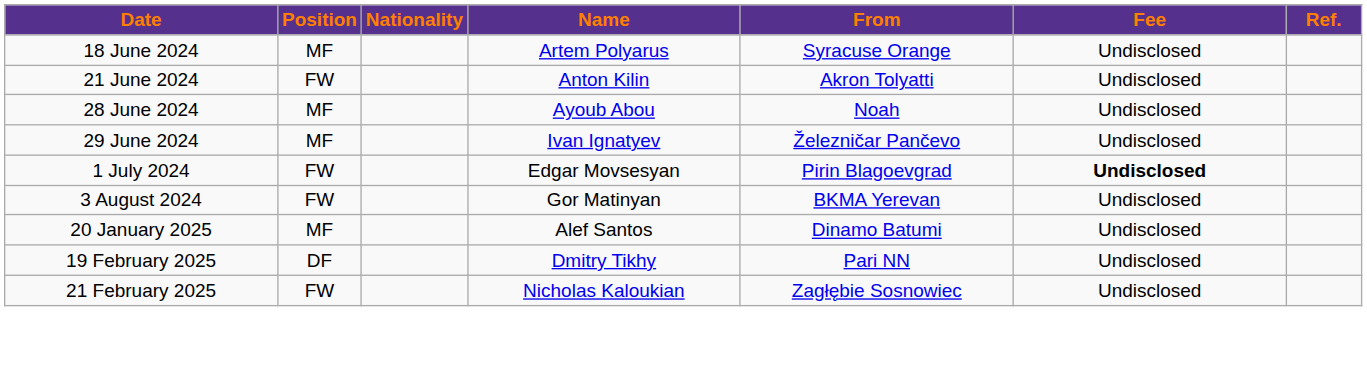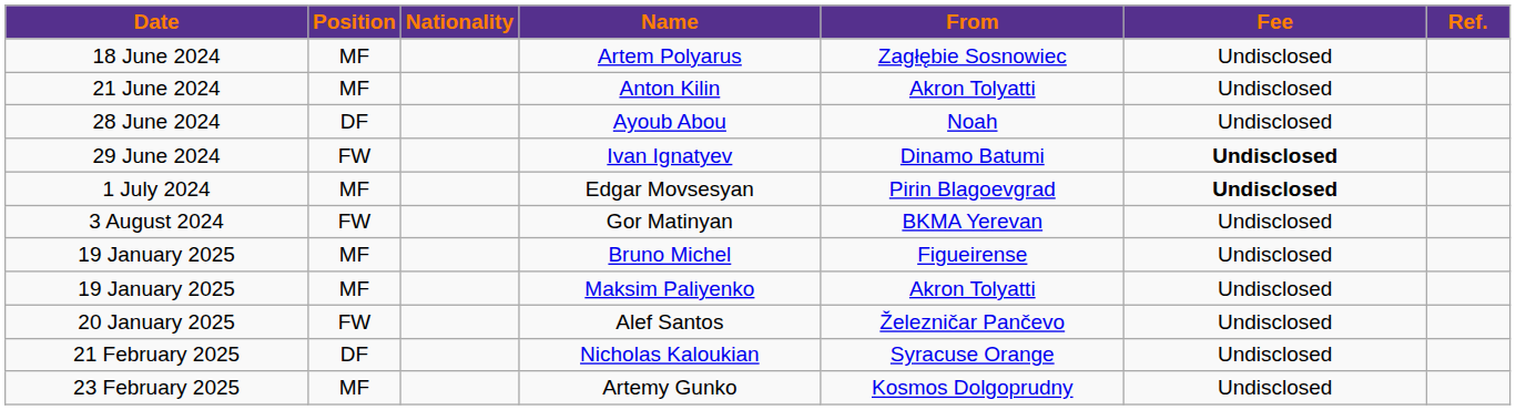 <table class="wikitable"  style="text-align:center; font-size:90%; ">
 <tr>
 <th style="background:#55308D; color:#FF7F00; width:200px;">Date</th>
 <th style="background:#55308D; color:#FF7F00; width:50px;">Position</th>
 <th style="background:#55308D; color:#FF7F00; width:50px;">Nationality</th>
 <th style="background:#55308D; color:#FF7F00; width:200px;">Name</th>
 <th style="background:#55308D; color:#FF7F00; width:200px;">From</th>
 <th style="background:#55308D; color:#FF7F00; width:200px;">Fee</th>
 <th style="background:#55308D; color:#FF7F00; width:50px;">Ref.</th>
 </tr>
 <tr>
 <td>18 June 2024</td>
 <td>MF</td>
 <td></td>
 <td><a href='#'>Artem Polyarus</a></td>
-<td><a href='#'>Syracuse Orange</a></td>
+<td><a href='#'>Zagłębie Sosnowiec</a></td>
 <td>Undisclosed</td>
 <td></td>
 </tr>
 <tr>
 <td>21 June 2024</td>
-<td>FW</td>
+<td>MF</td>
 <td></td>
 <td><a href='#'>Anton Kilin</a></td>
 <td><a href='#'>Akron Tolyatti</a></td>
 <td>Undisclosed</td>
 <td></td>
 </tr>
 <tr>
 <td>28 June 2024</td>
-<td>MF</td>
+<td>DF</td>
 <td></td>
 <td><a href='#'>Ayoub Abou</a></td>
 <td><a href='#'>Noah</a></td>
 <td>Undisclosed</td>
 <td></td>
 </tr>
 <tr>
 <td>29 June 2024</td>
-<td>MF</td>
+<td>FW</td>
 <td></td>
 <td><a href='#'>Ivan Ignatyev</a></td>
-<td><a href='#'>Železničar Pančevo</a></td>
-<td>Undisclosed</td>
+<td><a href='#'>Dinamo Batumi</a></td>
+<td><strong>Undisclosed</strong></td>
 <td></td>
 </tr>
 <tr>
 <td>1 July 2024</td>
-<td>FW</td>
+<td>MF</td>
 <td></td>
 <td>Edgar Movsesyan</td>
 <td><a href='#'>Pirin Blagoevgrad</a></td>
 <td><strong>Undisclosed</strong></td>
 <td></td>
 </tr>
 <tr>
 <td>3 August 2024</td>
 <td>FW</td>
 <td></td>
 <td>Gor Matinyan</td>
 <td><a href='#'>BKMA Yerevan</a></td>
 <td>Undisclosed</td>
 <td></td>
 </tr>
 <tr>
-<td>20 January 2025</td>
+<td>19 January 2025</td>
 <td>MF</td>
 <td></td>
-<td>Alef Santos</td>
-<td><a href='#'>Dinamo Batumi</a></td>
+<td><a href='#'>Bruno Michel</a></td>
+<td><a href='#'>Figueirense</a></td>
 <td>Undisclosed</td>
 <td></td>
 </tr>
 <tr>
-<td>19 February 2025</td>
-<td>DF</td>
+<td>19 January 2025</td>
+<td>MF</td>
 <td></td>
-<td><a href='#'>Dmitry Tikhy</a></td>
-<td><a href='#'>Pari NN</a></td>
+<td><a href='#'>Maksim Paliyenko</a></td>
+<td><a href='#'>Akron Tolyatti</a></td>
+<td>Undisclosed</td>
+<td></td>
+</tr>
+<tr>
+<td>20 January 2025</td>
+<td>FW</td>
+<td></td>
+<td>Alef Santos</td>
+<td><a href='#'>Železničar Pančevo</a></td>
 <td>Undisclosed</td>
 <td></td>
 </tr>
 <tr>
 <td>21 February 2025</td>
-<td>FW</td>
+<td>DF</td>
 <td></td>
 <td><a href='#'>Nicholas Kaloukian</a></td>
-<td><a href='#'>Zagłębie Sosnowiec</a></td>
+<td><a href='#'>Syracuse Orange</a></td>
+<td>Undisclosed</td>
+<td></td>
+</tr>
+<tr>
+<td>23 February 2025</td>
+<td>MF</td>
+<td></td>
+<td>Artemy Gunko</td>
+<td><a href='#'>Kosmos Dolgoprudny</a></td>
 <td>Undisclosed</td>
 <td></td>
 </tr>
 </table>
